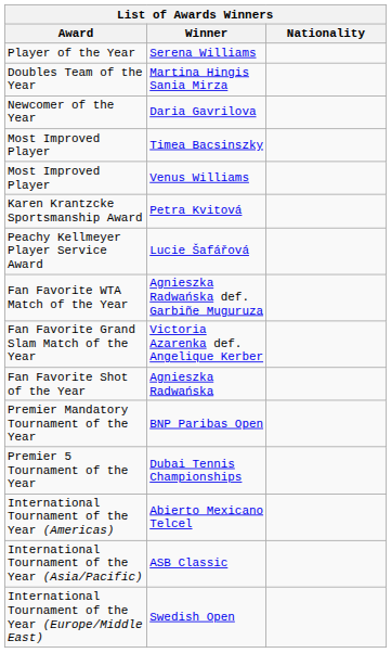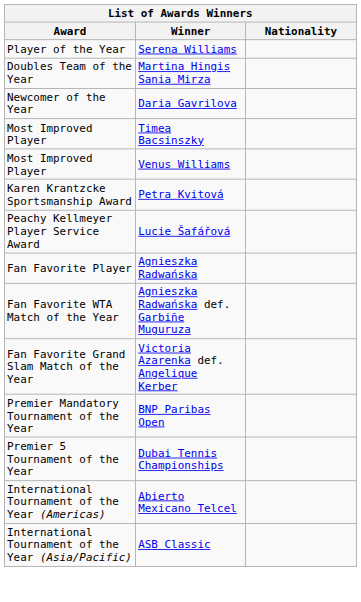 <table class="wikitable collapsible collapsed">
 <tr>
 <th colspan=3>List of Awards Winners</th>
 </tr>
 <tr>
 <th style="width:150px;">Award</th>
 <th width=125>Winner</th>
 <th width=125>Nationality</th>
 </tr>
 <tr>
 <td>Player of the Year</td>
 <td><a href='#'>Serena Williams</a></td>
 <td></td>
 </tr>
 <tr>
 <td>Doubles Team of the Year</td>
 <td><a href='#'>Martina Hingis</a> <br> <a href='#'>Sania Mirza</a></td>
 <td> <br> </td>
 </tr>
 <tr>
 <td>Newcomer of the Year</td>
 <td><a href='#'>Daria Gavrilova</a></td>
 <td></td>
 </tr>
 <tr>
 <td>Most Improved Player</td>
 <td><a href='#'>Timea Bacsinszky</a></td>
 <td></td>
 </tr>
 <tr>
 <td>Most Improved Player</td>
 <td><a href='#'>Venus Williams</a></td>
 <td></td>
 </tr>
 <tr>
 <td>Karen Krantzcke Sportsmanship Award</td>
 <td><a href='#'>Petra Kvitová</a></td>
 <td></td>
 </tr>
 <tr>
 <td>Peachy Kellmeyer Player Service Award</td>
 <td><a href='#'>Lucie Šafářová</a></td>
 <td></td>
 </tr>
 <tr>
+<td>Fan Favorite Player</td>
+<td><a href='#'>Agnieszka Radwańska</a></td>
+<td></td>
+</tr>
+<tr>
 <td>Fan Favorite WTA Match of the Year</td>
 <td><a href='#'>Agnieszka Radwańska</a> def. <br> <a href='#'>Garbiñe Muguruza</a></td>
 <td> <br> </td>
 </tr>
 <tr>
 <td>Fan Favorite Grand Slam Match of the Year</td>
 <td><a href='#'>Victoria Azarenka</a> def. <br> <a href='#'>Angelique Kerber</a></td>
 <td> <br> </td>
-</tr>
-<tr>
-<td>Fan Favorite Shot of the Year</td>
-<td><a href='#'>Agnieszka Radwańska</a></td>
-<td></td>
 </tr>
 <tr>
 <td>Premier Mandatory Tournament of the Year</td>
 <td><a href='#'>BNP Paribas Open</a></td>
 <td></td>
 </tr>
 <tr>
 <td>Premier 5 Tournament of the Year</td>
 <td><a href='#'>Dubai Tennis Championships</a></td>
 <td></td>
 </tr>
 <tr>
 <td>International Tournament of the Year <em>(Americas)</em></td>
 <td><a href='#'>Abierto Mexicano Telcel</a></td>
 <td></td>
 </tr>
 <tr>
 <td>International Tournament of the Year <em>(Asia/Pacific)</em></td>
 <td><a href='#'>ASB Classic</a></td>
 <td></td>
 </tr>
-<tr>
-<td>International Tournament of the Year <em>(Europe/Middle East)</em></td>
-<td><a href='#'>Swedish Open</a></td>
-<td></td>
-</tr>
 </table>
